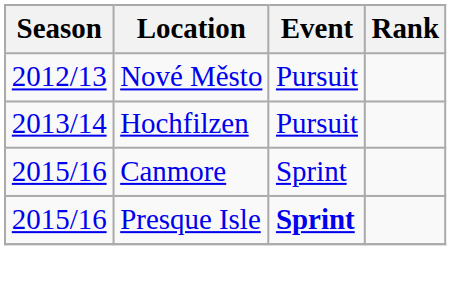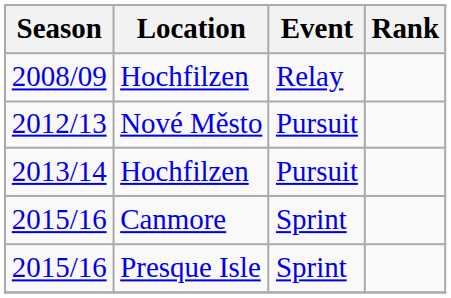 <table class="wikitable sortable" style="font-size:90%" style="text-align:center">
 <tr>
 <th>Season</th>
 <th>Location</th>
 <th>Event</th>
 <th>Rank</th>
+</tr>
+<tr>
+<td><a href='#'>2008/09</a></td>
+<td><a href='#'>Hochfilzen</a></td>
+<td><a href='#'>Relay</a></td>
+<td></td>
 </tr>
 <tr>
 <td><a href='#'>2012/13</a></td>
 <td><a href='#'>Nové Město</a></td>
 <td><a href='#'>Pursuit</a></td>
 <td></td>
 </tr>
 <tr>
 <td><a href='#'>2013/14</a></td>
 <td><a href='#'>Hochfilzen</a></td>
 <td><a href='#'>Pursuit</a></td>
 <td></td>
 </tr>
 <tr>
 <td><a href='#'>2015/16</a></td>
 <td><a href='#'>Canmore</a></td>
 <td><a href='#'>Sprint</a></td>
 <td></td>
 </tr>
 <tr>
 <td><a href='#'>2015/16</a></td>
 <td><a href='#'>Presque Isle</a></td>
-<td><strong><a href='#'>Sprint</a></strong></td>
+<td><a href='#'>Sprint</a></td>
 <td></td>
 </tr>
 <tr>
 </tr>
 </table>
